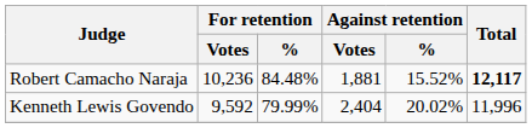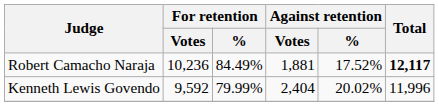 <table class  = wikitable style=text-align:right>
 <tr>
 <th rowspan = 2>Judge</th>
 <th colspan = 2>For retention</th>
 <th colspan = 2>Against retention</th>
 <th rowspan = 2>Total</th>
 </tr>
 <tr>
 <th>Votes</th>
 <th>%</th>
 <th>Votes</th>
 <th>%</th>
 </tr>
 <tr>
 <td align=left>Robert Camacho Naraja</td>
 <td>10,236</td>
-<td>84.48%</td>
+<td>84.49%</td>
 <td>1,881</td>
-<td>15.52%</td>
+<td>17.52%</td>
 <td><strong>12,117</strong></td>
 </tr>
 <tr>
 <td align=left>Kenneth Lewis Govendo</td>
 <td>9,592</td>
 <td>79.99%</td>
 <td>2,404</td>
 <td>20.02%</td>
 <td>11,996</td>
 </tr>
 <tr>
 </tr>
 </table>
